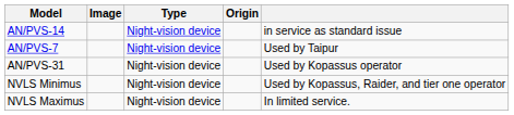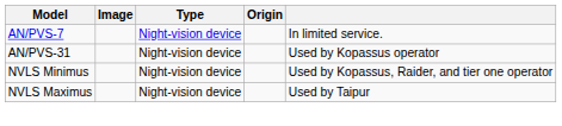 <table class="wikitable">
 <tr>
 <th>Model</th>
 <th>Image</th>
 <th>Type</th>
 <th>Origin</th>
 <th></th>
 </tr>
 <tr>
-<td><a href='#'>AN/PVS-14</a></td>
-<td></td>
-<td><a href='#'>Night-vision device</a></td>
-<td></td>
-<td>in service as standard issue</td>
-</tr>
-<tr>
 <td><a href='#'>AN/PVS-7</a></td>
 <td></td>
 <td><a href='#'>Night-vision device</a></td>
 <td></td>
-<td>Used by Taipur</td>
+<td>In limited service.</td>
 </tr>
 <tr>
 <td>AN/PVS-31</td>
 <td></td>
 <td>Night-vision device</td>
 <td></td>
 <td>Used by Kopassus operator</td>
 </tr>
 <tr>
 <td>NVLS Minimus</td>
 <td></td>
 <td>Night-vision device</td>
 <td></td>
 <td>Used by Kopassus, Raider, and tier one operator</td>
 </tr>
 <tr>
 <td>NVLS Maximus</td>
 <td></td>
 <td>Night-vision device</td>
 <td></td>
-<td>In limited service.</td>
+<td>Used by Taipur</td>
 </tr>
 </table>
